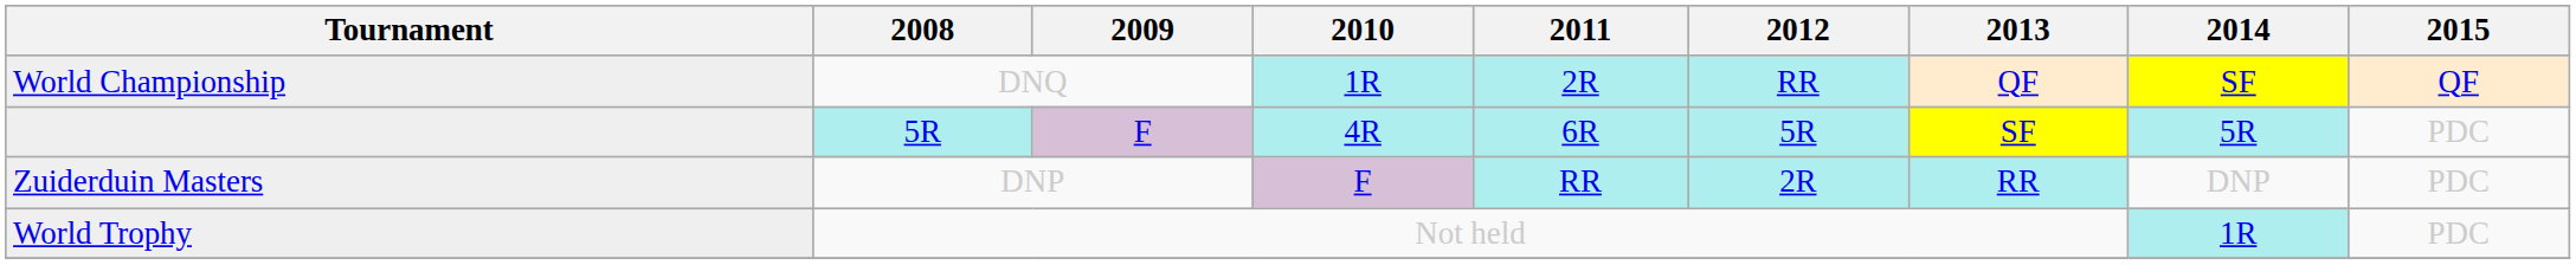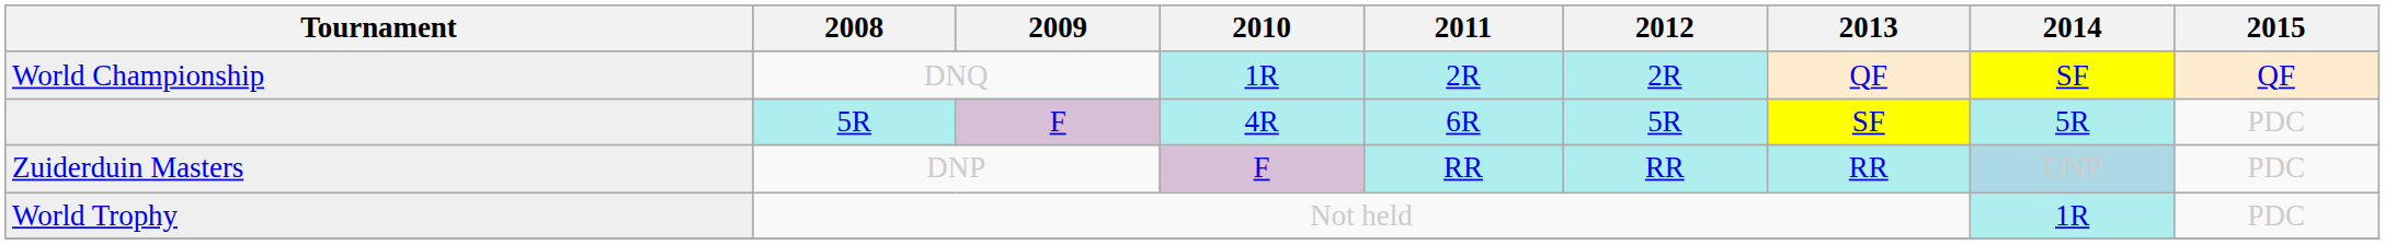 <table class="wikitable" style="width:65%; margin:0">
 <tr>
 <th>Tournament</th>
 <th>2008</th>
 <th>2009</th>
 <th>2010</th>
 <th>2011</th>
 <th>2012</th>
 <th>2013</th>
 <th>2014</th>
 <th>2015</th>
 </tr>
 <tr>
 <td style="background:#efefef;"><a href='#'>World Championship</a></td>
 <td colspan="2" style="text-align:center; color:#ccc;">DNQ</td>
 <td style="text-align:center; background:#afeeee;"><a href='#'>1R</a></td>
 <td style="text-align:center; background:#afeeee;"><a href='#'>2R</a></td>
-<td style="text-align:center; background:#afeeee;"><a href='#'>RR</a></td>
+<td style="text-align:center; background:#afeeee;"><a href='#'>2R</a></td>
 <td style="text-align:center; background:#ffebcd;"><a href='#'>QF</a></td>
 <td style="text-align:center; background:yellow;"><a href='#'>SF</a></td>
 <td style="text-align:center; background:#ffebcd;"><a href='#'>QF</a></td>
 </tr>
 <tr>
 <td style="background:#efefef;"></td>
 <td style="text-align:center; background:#afeeee;"><a href='#'>5R</a></td>
 <td style="text-align:center; background:#d8bfd8;"><a href='#'>F</a></td>
 <td style="text-align:center; background:#afeeee;"><a href='#'>4R</a></td>
 <td style="text-align:center; background:#afeeee;"><a href='#'>6R</a></td>
 <td style="text-align:center; background:#afeeee;"><a href='#'>5R</a></td>
 <td style="text-align:center; background:yellow;"><a href='#'>SF</a></td>
 <td style="text-align:center; background:#afeeee;"><a href='#'>5R</a></td>
 <td style="text-align:center; color:#ccc;">PDC</td>
 </tr>
 <tr>
 <td style="background:#efefef;"><a href='#'>Zuiderduin Masters</a></td>
 <td colspan="2" style="text-align:center; color:#ccc;">DNP</td>
 <td style="text-align:center; background:#d8bfd8;"><a href='#'>F</a></td>
 <td style="text-align:center; background:#afeeee;"><a href='#'>RR</a></td>
-<td style="text-align:center; background:#afeeee;"><a href='#'>2R</a></td>
 <td style="text-align:center; background:#afeeee;"><a href='#'>RR</a></td>
-<td style="text-align:center; color:#ccc;">DNP</td>
+<td style="text-align:center; background:#afeeee;"><a href='#'>RR</a></td>
+<td style="background: lightblue; text-align:center; color:#ccc;">DNP</td>
 <td style="text-align:center; color:#ccc;">PDC</td>
 </tr>
 <tr>
 <td style="background:#efefef;"><a href='#'>World Trophy</a></td>
 <td colspan="6" style="text-align:center; color:#ccc;">Not held</td>
 <td style="text-align:center; background:#afeeee;"><a href='#'>1R</a></td>
 <td style="text-align:center; color:#ccc;">PDC</td>
 </tr>
 <tr>
 </tr>
 </table>
